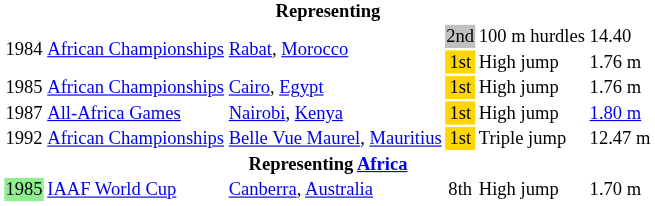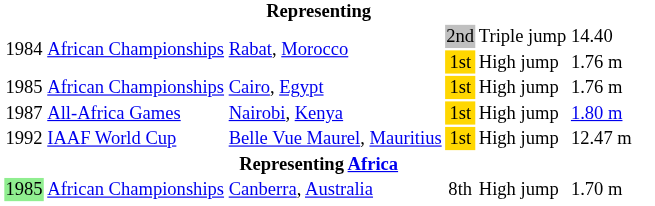 <table>
 <tr>
 <th colspan="6">Representing </th>
 </tr>
 <tr>
 <td rowspan=2>1984</td>
 <td rowspan=2><a href='#'>African Championships</a></td>
 <td rowspan=2><a href='#'>Rabat</a>, <a href='#'>Morocco</a></td>
 <td bgcolor="silver" align="center">2nd</td>
-<td>100 m hurdles</td>
+<td>Triple jump</td>
 <td>14.40</td>
 </tr>
 <tr>
 <td bgcolor="gold" align="center">1st</td>
 <td>High jump</td>
 <td>1.76 m</td>
 </tr>
 <tr>
 <td>1985</td>
 <td><a href='#'>African Championships</a></td>
 <td><a href='#'>Cairo</a>, <a href='#'>Egypt</a></td>
 <td bgcolor="gold" align="center">1st</td>
 <td>High jump</td>
 <td>1.76 m</td>
 </tr>
 <tr>
 <td>1987</td>
 <td><a href='#'>All-Africa Games</a></td>
 <td><a href='#'>Nairobi</a>, <a href='#'>Kenya</a></td>
 <td bgcolor="gold" align="center">1st</td>
 <td>High jump</td>
 <td><a href='#'>1.80 m</a></td>
 </tr>
 <tr>
 <td>1992</td>
-<td><a href='#'>African Championships</a></td>
+<td><a href='#'>IAAF World Cup</a></td>
 <td><a href='#'>Belle Vue Maurel</a>, <a href='#'>Mauritius</a></td>
 <td bgcolor="gold" align="center">1st</td>
-<td>Triple jump</td>
+<td>High jump</td>
 <td>12.47 m</td>
 </tr>
 <tr>
 <th colspan="6">Representing  <a href='#'>Africa</a></th>
 </tr>
 <tr>
 <td style="background: lightgreen;">1985</td>
-<td><a href='#'>IAAF World Cup</a></td>
+<td><a href='#'>African Championships</a></td>
 <td><a href='#'>Canberra</a>, <a href='#'>Australia</a></td>
 <td align="center">8th</td>
 <td>High jump</td>
 <td>1.70 m</td>
 </tr>
 <tr>
 </tr>
 </table>
